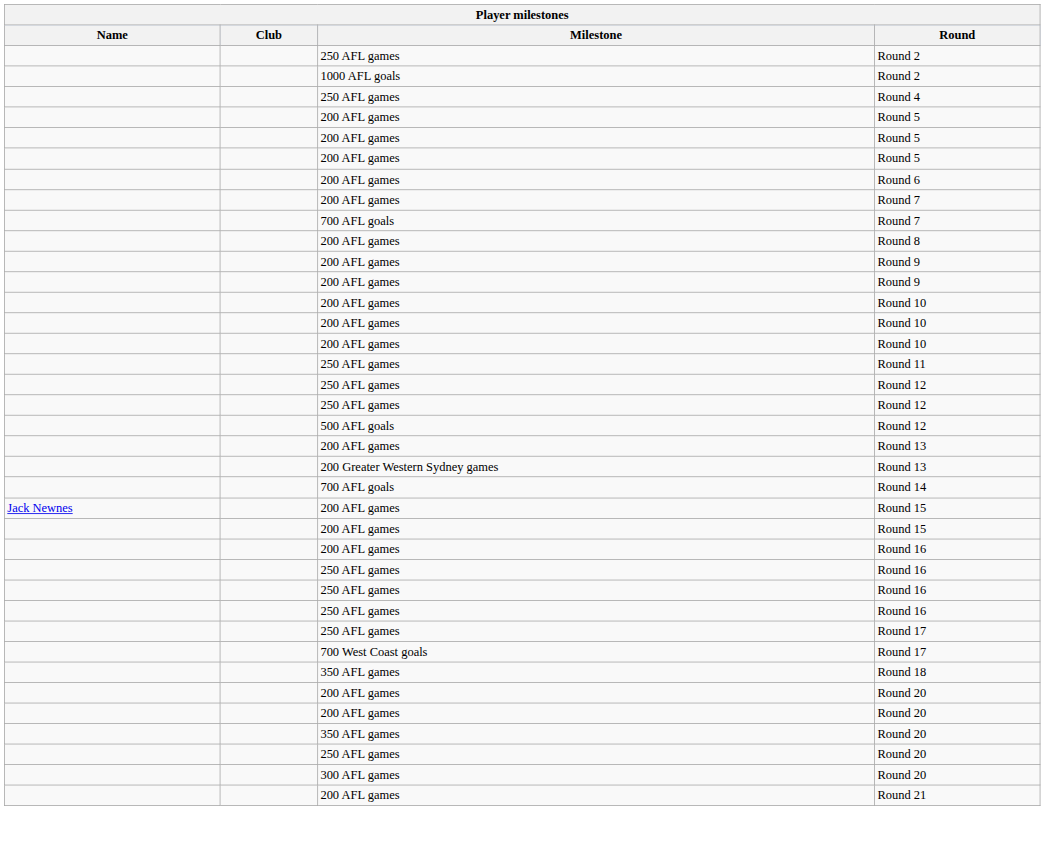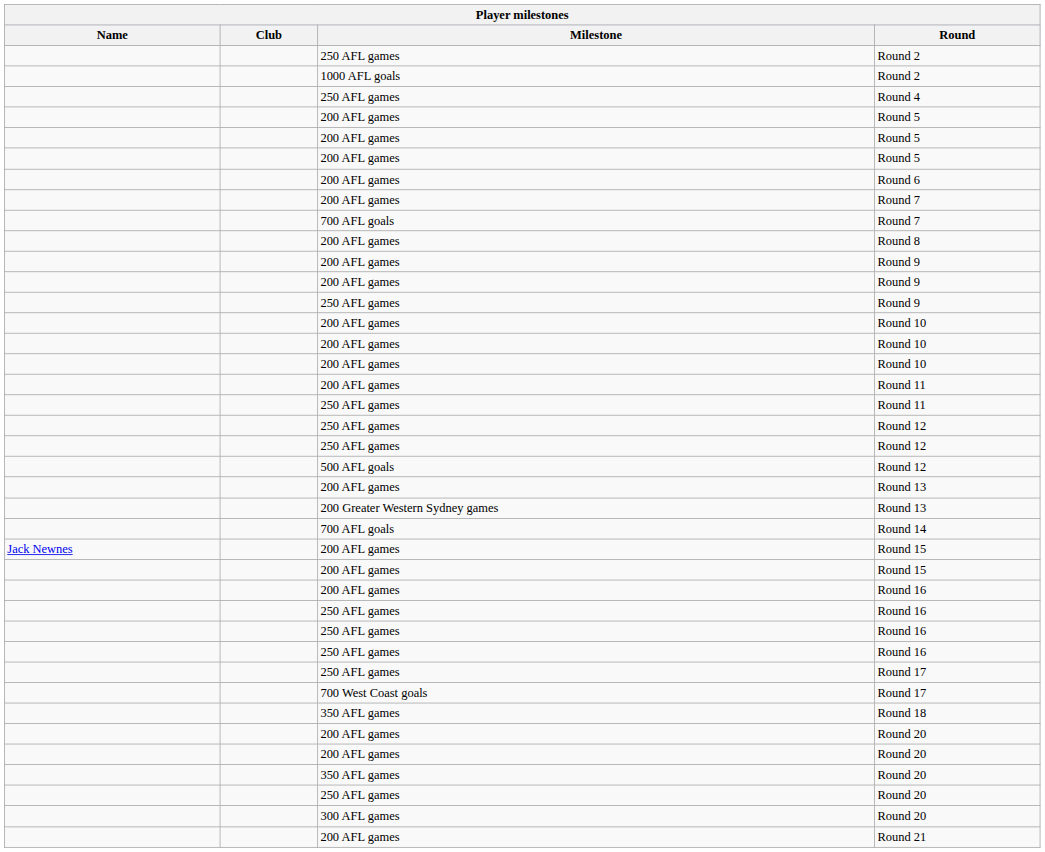 <table class="wikitable sortable" style="text-align:left; font-size:95%; width:100%;">
 <tr>
 <th colspan="4">Player milestones</th>
 </tr>
 <tr style="background:#C1D8FF;">
 <th>Name</th>
 <th>Club</th>
 <th>Milestone</th>
 <th>Round</th>
 </tr>
 <tr>
 <td></td>
 <td></td>
 <td>250 AFL games</td>
 <td>Round 2</td>
 </tr>
 <tr>
 <td></td>
 <td></td>
 <td>1000 AFL goals</td>
 <td>Round 2</td>
 </tr>
 <tr>
 <td></td>
 <td></td>
 <td>250 AFL games</td>
 <td>Round 4</td>
 </tr>
 <tr>
 <td></td>
 <td></td>
 <td>200 AFL games</td>
 <td>Round 5</td>
 </tr>
 <tr>
 <td></td>
 <td></td>
 <td>200 AFL games</td>
 <td>Round 5</td>
 </tr>
 <tr>
 <td></td>
 <td></td>
 <td>200 AFL games</td>
 <td>Round 5</td>
 </tr>
 <tr>
 <td></td>
 <td></td>
 <td>200 AFL games</td>
 <td>Round 6</td>
 </tr>
 <tr>
 <td></td>
 <td></td>
 <td>200 AFL games</td>
 <td>Round 7</td>
 </tr>
 <tr>
 <td></td>
 <td></td>
 <td>700 AFL goals</td>
 <td>Round 7</td>
 </tr>
 <tr>
 <td></td>
 <td></td>
 <td>200 AFL games</td>
 <td>Round 8</td>
 </tr>
 <tr>
 <td></td>
 <td></td>
 <td>200 AFL games</td>
 <td>Round 9</td>
 </tr>
 <tr>
 <td></td>
 <td></td>
 <td>200 AFL games</td>
 <td>Round 9</td>
 </tr>
 <tr>
 <td></td>
 <td></td>
+<td>250 AFL games</td>
+<td>Round 9</td>
+</tr>
+<tr>
+<td></td>
+<td></td>
 <td>200 AFL games</td>
 <td>Round 10</td>
 </tr>
 <tr>
 <td></td>
 <td></td>
 <td>200 AFL games</td>
 <td>Round 10</td>
 </tr>
 <tr>
 <td></td>
 <td></td>
 <td>200 AFL games</td>
 <td>Round 10</td>
+</tr>
+<tr>
+<td></td>
+<td></td>
+<td>200 AFL games</td>
+<td>Round 11</td>
 </tr>
 <tr>
 <td></td>
 <td></td>
 <td>250 AFL games</td>
 <td>Round 11</td>
 </tr>
 <tr>
 <td></td>
 <td></td>
 <td>250 AFL games</td>
 <td>Round 12</td>
 </tr>
 <tr>
 <td></td>
 <td></td>
 <td>250 AFL games</td>
 <td>Round 12</td>
 </tr>
 <tr>
 <td></td>
 <td></td>
 <td>500 AFL goals</td>
 <td>Round 12</td>
 </tr>
 <tr>
 <td></td>
 <td></td>
 <td>200 AFL games</td>
 <td>Round 13</td>
 </tr>
 <tr>
 <td></td>
 <td></td>
 <td>200 Greater Western Sydney games</td>
 <td>Round 13</td>
 </tr>
 <tr>
 <td></td>
 <td></td>
 <td>700 AFL goals</td>
 <td>Round 14</td>
 </tr>
 <tr>
 <td><a href='#'>Jack Newnes</a></td>
 <td></td>
 <td>200 AFL games</td>
 <td>Round 15</td>
 </tr>
 <tr>
 <td></td>
 <td></td>
 <td>200 AFL games</td>
 <td>Round 15</td>
 </tr>
 <tr>
 <td></td>
 <td></td>
 <td>200 AFL games</td>
 <td>Round 16</td>
 </tr>
 <tr>
 <td></td>
 <td></td>
 <td>250 AFL games</td>
 <td>Round 16</td>
 </tr>
 <tr>
 <td></td>
 <td></td>
 <td>250 AFL games</td>
 <td>Round 16</td>
 </tr>
 <tr>
 <td></td>
 <td></td>
 <td>250 AFL games</td>
 <td>Round 16</td>
 </tr>
 <tr>
 <td></td>
 <td></td>
 <td>250 AFL games</td>
 <td>Round 17</td>
 </tr>
 <tr>
 <td></td>
 <td></td>
 <td>700 West Coast goals</td>
 <td>Round 17</td>
 </tr>
 <tr>
 <td></td>
 <td></td>
 <td>350 AFL games</td>
 <td>Round 18</td>
 </tr>
 <tr>
 <td></td>
 <td></td>
 <td>200 AFL games</td>
 <td>Round 20</td>
 </tr>
 <tr>
 <td></td>
 <td></td>
 <td>200 AFL games</td>
 <td>Round 20</td>
 </tr>
 <tr>
 <td></td>
 <td></td>
 <td>350 AFL games</td>
 <td>Round 20</td>
 </tr>
 <tr>
 <td></td>
 <td></td>
 <td>250 AFL games</td>
 <td>Round 20</td>
 </tr>
 <tr>
 <td></td>
 <td></td>
 <td>300 AFL games</td>
 <td>Round 20</td>
 </tr>
 <tr>
 <td></td>
 <td></td>
 <td>200 AFL games</td>
 <td>Round 21</td>
 </tr>
 </table>
